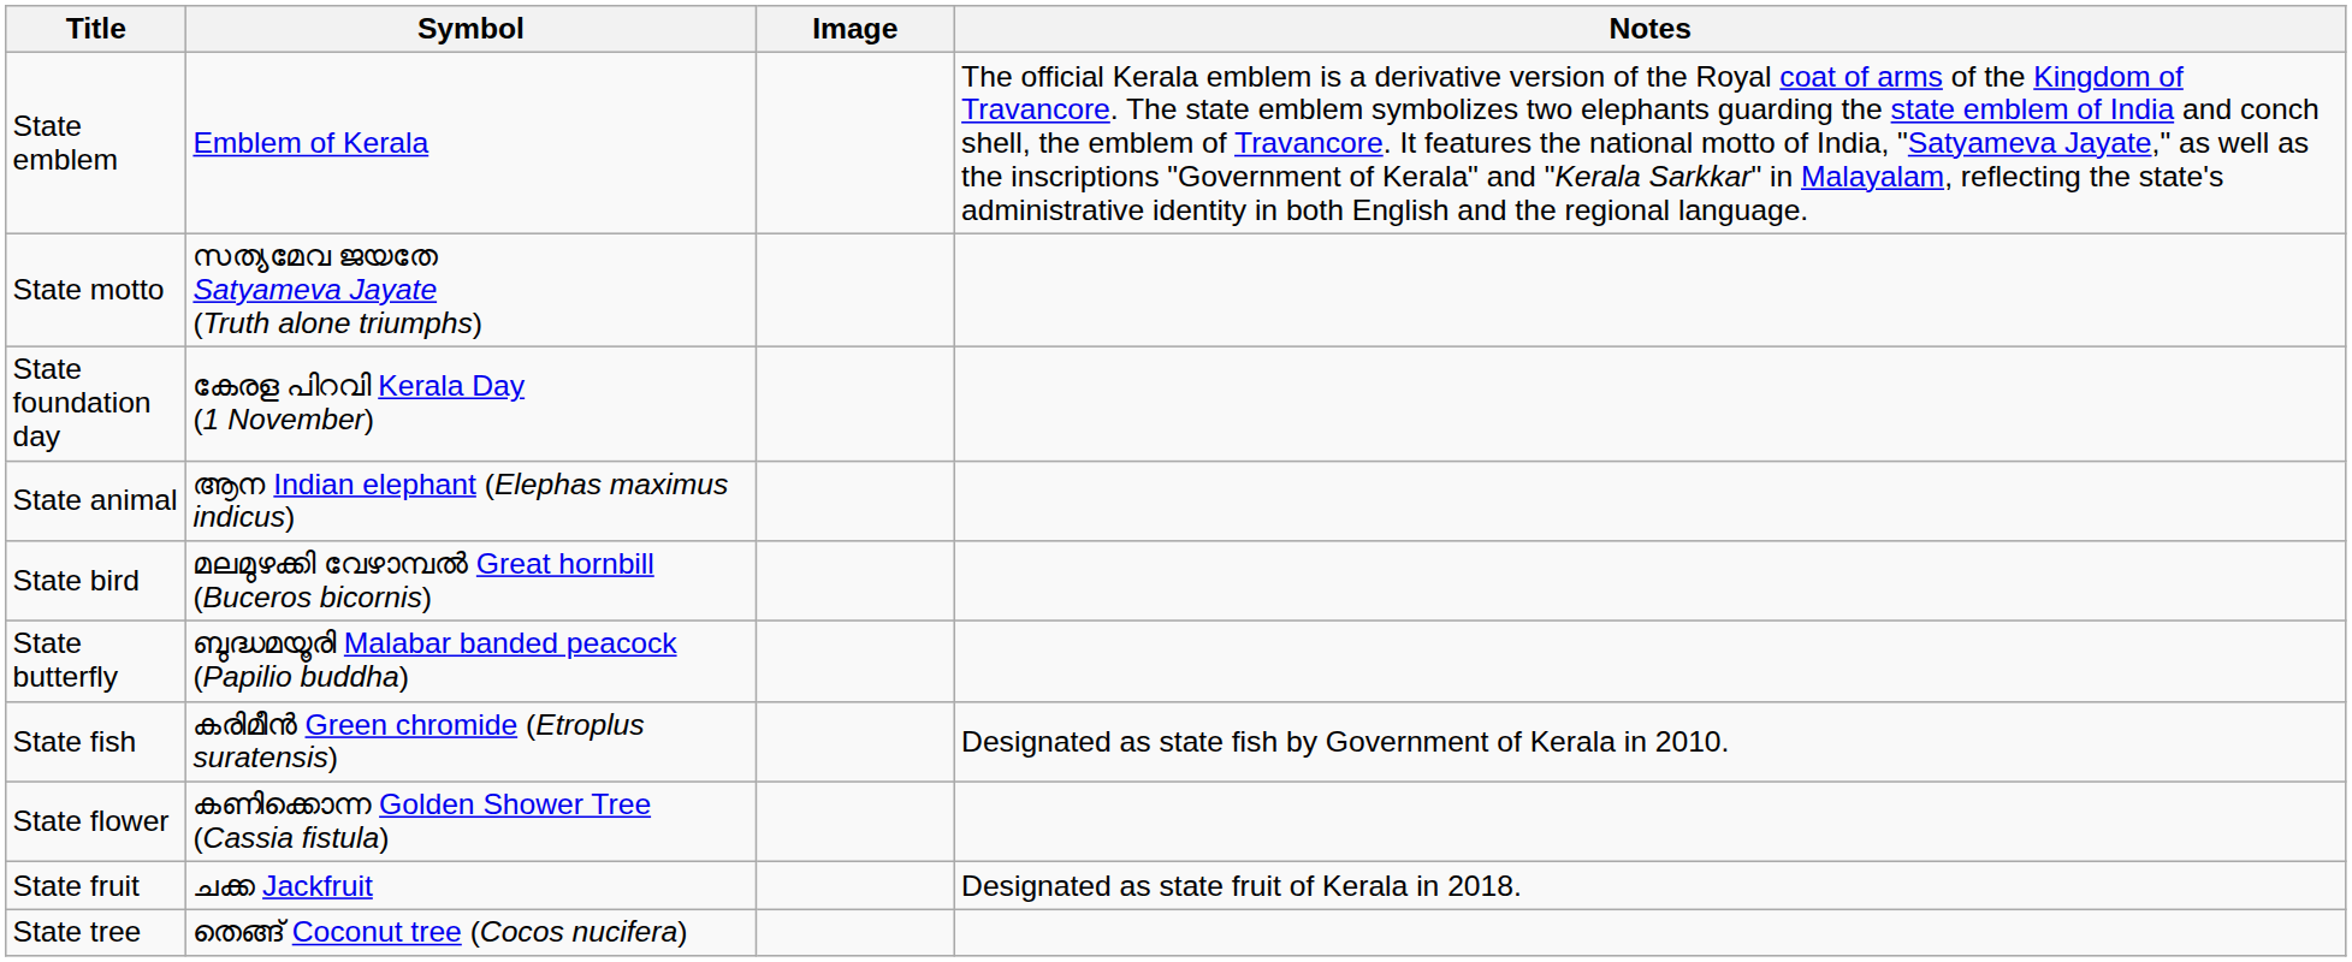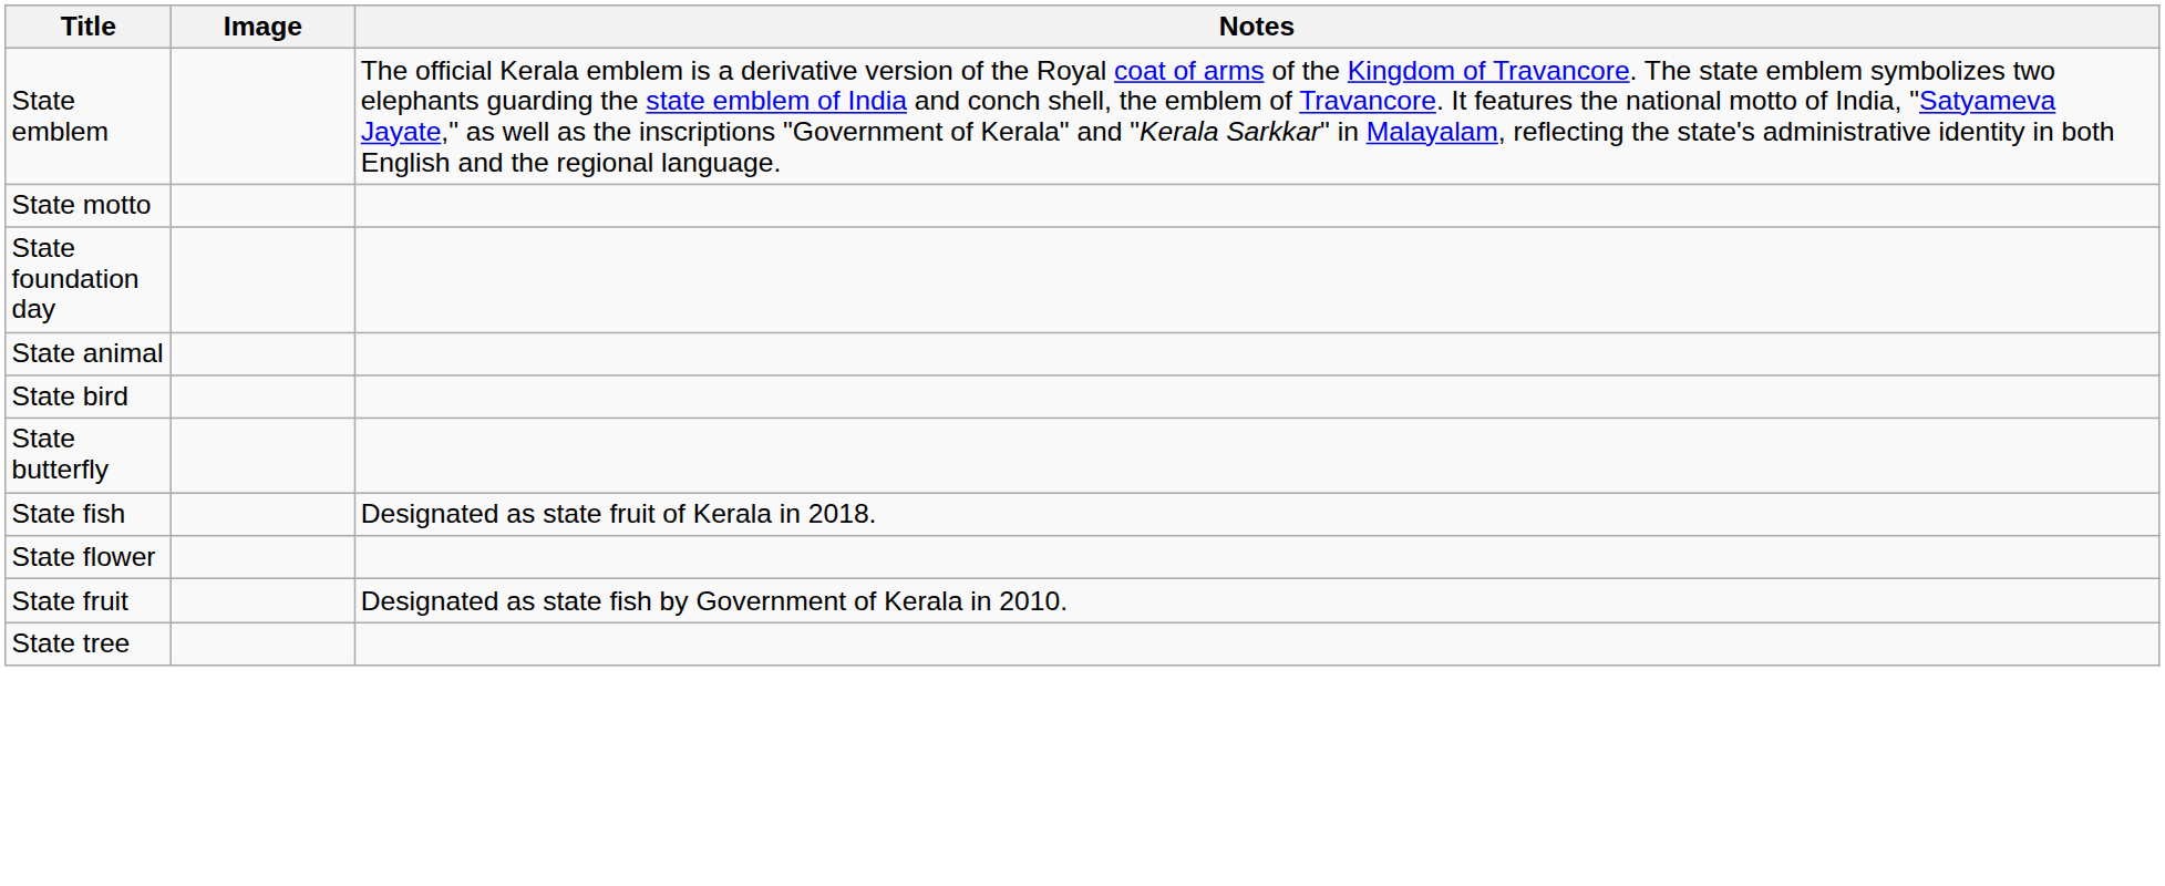 <table class="wikitable" style="width: 100%;">
 <tr>
 <th width=90>Title</th>
-<th style="width:300px;">Symbol</th>
 <th width=100>Image</th>
 <th>Notes</th>
 </tr>
 <tr>
 <td>State emblem</td>
-<td><a href='#'>Emblem of Kerala</a></td>
 <td align=center></td>
 <td>The official Kerala emblem is a derivative version of the Royal <a href='#'>coat of arms</a> of the <a href='#'>Kingdom of Travancore</a>. The state emblem symbolizes two elephants guarding the <a href='#'>state emblem of India</a> and conch shell, the emblem  of <a href='#'>Travancore</a>. It features the national motto of India, "<a href='#'>Satyameva Jayate</a>," as well as the inscriptions "Government of Kerala" and "<em>Kerala Sarkkar</em>" in <a href='#'>Malayalam</a>, reflecting the state's administrative identity in both English and the regional language.</td>
 </tr>
 <tr>
 <td>State motto</td>
-<td>സത്യമേവ ജയതേ <br> <em><a href='#'>Satyameva Jayate</a></em><br> (<em>Truth alone triumphs</em>)</td>
 <td></td>
 <td></td>
 </tr>
 <tr>
 <td>State foundation day</td>
-<td>കേരള പിറവി <a href='#'>Kerala Day</a> <br> (<em>1 November</em>)</td>
 <td style="text-align:center;"></td>
 <td></td>
 </tr>
 <tr>
 <td>State animal</td>
-<td>ആന <a href='#'>Indian elephant</a> (<em>Elephas maximus indicus</em>)</td>
 <td style="text-align:center;"></td>
 <td></td>
 </tr>
 <tr>
 <td>State bird</td>
-<td>മലമുഴക്കി വേഴാമ്പൽ <a href='#'>Great hornbill</a> (<em>Buceros bicornis</em>)</td>
 <td align=center></td>
 <td></td>
 </tr>
 <tr>
 <td>State butterfly</td>
-<td>ബുദ്ധമയൂരി <a href='#'>Malabar banded peacock</a> (<em>Papilio buddha</em>)</td>
 <td align="center"></td>
 <td></td>
 </tr>
 <tr>
 <td>State fish</td>
-<td>കരിമീൻ <a href='#'>Green chromide</a> (<em>Etroplus suratensis</em>)</td>
 <td align=center></td>
-<td>Designated as state fish by Government of Kerala in 2010.</td>
+<td>Designated as state fruit of Kerala in 2018.</td>
 </tr>
 <tr>
 <td>State flower</td>
-<td>കണിക്കൊന്ന <a href='#'>Golden Shower Tree</a> (<em>Cassia fistula</em>)</td>
 <td align=center></td>
 <td></td>
 </tr>
 <tr>
 <td>State fruit</td>
-<td>ചക്ക <a href='#'>Jackfruit</a></td>
 <td align=center></td>
-<td>Designated as state fruit of Kerala in 2018.</td>
+<td>Designated as state fish by Government of Kerala in 2010.</td>
 </tr>
 <tr>
 <td>State tree</td>
-<td>തെങ്ങ് <a href='#'>Coconut tree</a> (<em>Cocos nucifera</em>)</td>
 <td align=center></td>
 <td></td>
 </tr>
 </table>
